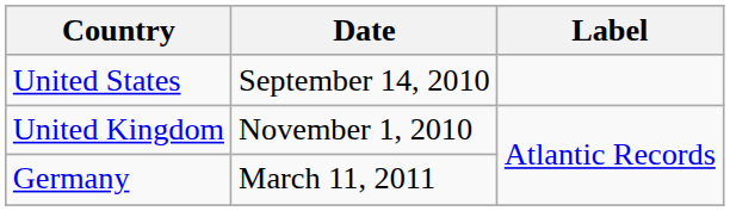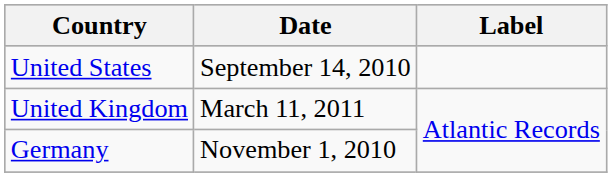 <table class="wikitable">
 <tr>
 <th>Country</th>
 <th>Date</th>
 <th>Label</th>
 </tr>
 <tr>
 <td><a href='#'>United States</a></td>
 <td>September 14, 2010</td>
 <td></td>
 </tr>
 <tr>
 <td><a href='#'>United Kingdom</a></td>
-<td>November 1, 2010</td>
+<td>March 11, 2011</td>
 <td rowspan="2"><a href='#'>Atlantic Records</a></td>
 </tr>
 <tr>
 <td><a href='#'>Germany</a></td>
-<td>March 11, 2011</td>
+<td>November 1, 2010</td>
 </tr>
 </table>
